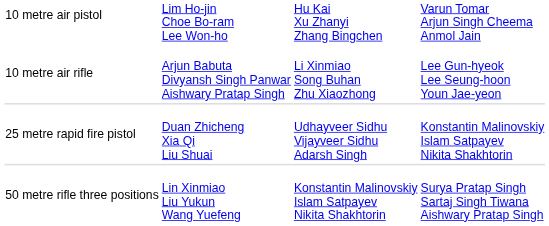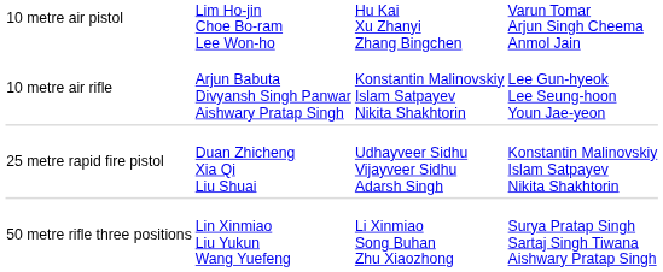 <table>
 <tr>
 <td>10 metre air pistol<br></td>
 <td><br><a href='#'>Lim Ho-jin</a><br><a href='#'>Choe Bo-ram</a><br><a href='#'>Lee Won-ho</a></td>
 <td><br><a href='#'>Hu Kai</a><br><a href='#'>Xu Zhanyi</a><br><a href='#'>Zhang Bingchen</a></td>
 <td><br><a href='#'>Varun Tomar</a><br><a href='#'>Arjun Singh Cheema</a><br><a href='#'>Anmol Jain</a></td>
 </tr>
 <tr>
 <td>10 metre air rifle<br></td>
 <td><br><a href='#'>Arjun Babuta</a><br><a href='#'>Divyansh Singh Panwar</a><br><a href='#'>Aishwary Pratap Singh</a></td>
-<td><br><a href='#'>Li Xinmiao</a><br><a href='#'>Song Buhan</a><br><a href='#'>Zhu Xiaozhong</a></td>
+<td><br><a href='#'>Konstantin Malinovskiy</a><br><a href='#'>Islam Satpayev</a><br><a href='#'>Nikita Shakhtorin</a></td>
 <td><br><a href='#'>Lee Gun-hyeok</a><br><a href='#'>Lee Seung-hoon</a><br><a href='#'>Youn Jae-yeon</a></td>
 </tr>
 <tr bgcolor=#DDDDDD>
 <td colspan=7></td>
 </tr>
 <tr>
 <td>25 metre rapid fire pistol<br></td>
 <td><br><a href='#'>Duan Zhicheng</a><br><a href='#'>Xia Qi</a><br><a href='#'>Liu Shuai</a></td>
 <td><br><a href='#'>Udhayveer Sidhu</a><br><a href='#'>Vijayveer Sidhu</a><br><a href='#'>Adarsh Singh</a></td>
 <td><br><a href='#'>Konstantin Malinovskiy</a><br><a href='#'>Islam Satpayev</a><br><a href='#'>Nikita Shakhtorin</a></td>
 </tr>
 <tr bgcolor=#DDDDDD>
 <td colspan=7></td>
 </tr>
 <tr>
 <td>50 metre rifle three positions<br></td>
 <td><br><a href='#'>Lin Xinmiao</a><br><a href='#'>Liu Yukun</a><br><a href='#'>Wang Yuefeng</a></td>
-<td><br><a href='#'>Konstantin Malinovskiy</a><br><a href='#'>Islam Satpayev</a><br><a href='#'>Nikita Shakhtorin</a></td>
+<td><br><a href='#'>Li Xinmiao</a><br><a href='#'>Song Buhan</a><br><a href='#'>Zhu Xiaozhong</a></td>
 <td><br><a href='#'>Surya Pratap Singh</a><br><a href='#'>Sartaj Singh Tiwana</a><br><a href='#'>Aishwary Pratap Singh</a></td>
 </tr>
 </table>
